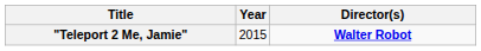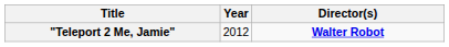 <table class="wikitable plainrowheaders" style="text-align:center;">
 <tr>
 <th scope="col" style="width:18em;">Title</th>
 <th scope="col">Year</th>
 <th scope="col" style="width:16em;">Director(s)</th>
 </tr>
 <tr>
 <th scope="row">"Teleport 2 Me, Jamie"</th>
-<td>2015</td>
+<td>2012</td>
 <td><strong><a href='#'>Walter Robot</a></strong></td>
 </tr>
 </table>
